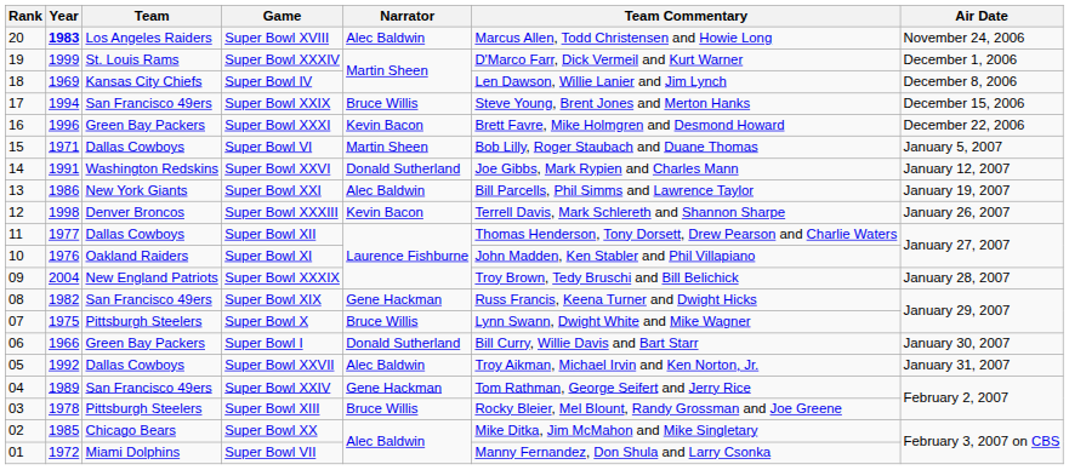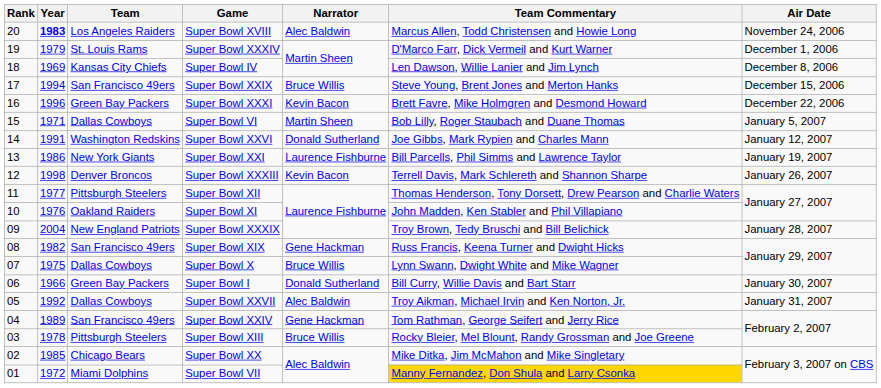 <table class="wikitable sortable">
 <tr>
 <th>Rank</th>
 <th>Year</th>
 <th>Team</th>
 <th>Game</th>
 <th>Narrator</th>
 <th>Team Commentary</th>
 <th>Air Date</th>
 </tr>
 <tr>
 <td>20</td>
 <td><strong><a href='#'>1983</a></strong></td>
 <td><a href='#'>Los Angeles Raiders</a></td>
 <td><a href='#'>Super Bowl XVIII</a></td>
 <td><a href='#'>Alec Baldwin</a></td>
 <td><a href='#'>Marcus Allen</a>, <a href='#'>Todd Christensen</a> and <a href='#'>Howie Long</a></td>
 <td>November 24, 2006</td>
 </tr>
 <tr>
 <td>19</td>
-<td><a href='#'>1999</a></td>
+<td><a href='#'>1979</a></td>
 <td><a href='#'>St. Louis Rams</a></td>
 <td><a href='#'>Super Bowl XXXIV</a></td>
 <td rowspan="2"><a href='#'>Martin Sheen</a></td>
 <td><a href='#'>D'Marco Farr</a>, <a href='#'>Dick Vermeil</a> and <a href='#'>Kurt Warner</a></td>
 <td>December 1, 2006</td>
 </tr>
 <tr>
 <td>18</td>
 <td><a href='#'>1969</a></td>
 <td><a href='#'>Kansas City Chiefs</a></td>
 <td><a href='#'>Super Bowl IV</a></td>
 <td><a href='#'>Len Dawson</a>, <a href='#'>Willie Lanier</a> and <a href='#'>Jim Lynch</a></td>
 <td>December 8, 2006</td>
 </tr>
 <tr>
 <td>17</td>
 <td><a href='#'>1994</a></td>
 <td><a href='#'>San Francisco 49ers</a></td>
 <td><a href='#'>Super Bowl XXIX</a></td>
 <td><a href='#'>Bruce Willis</a></td>
 <td><a href='#'>Steve Young</a>, <a href='#'>Brent Jones</a> and <a href='#'>Merton Hanks</a></td>
 <td>December 15, 2006</td>
 </tr>
 <tr>
 <td>16</td>
 <td><a href='#'>1996</a></td>
 <td><a href='#'>Green Bay Packers</a></td>
 <td><a href='#'>Super Bowl XXXI</a></td>
 <td><a href='#'>Kevin Bacon</a></td>
 <td><a href='#'>Brett Favre</a>, <a href='#'>Mike Holmgren</a> and <a href='#'>Desmond Howard</a></td>
 <td>December 22, 2006</td>
 </tr>
 <tr>
 <td>15</td>
 <td><a href='#'>1971</a></td>
 <td><a href='#'>Dallas Cowboys</a></td>
 <td><a href='#'>Super Bowl VI</a></td>
 <td><a href='#'>Martin Sheen</a></td>
 <td><a href='#'>Bob Lilly</a>, <a href='#'>Roger Staubach</a> and <a href='#'>Duane Thomas</a></td>
 <td>January 5, 2007</td>
 </tr>
 <tr>
 <td>14</td>
 <td><a href='#'>1991</a></td>
 <td><a href='#'>Washington Redskins</a></td>
 <td><a href='#'>Super Bowl XXVI</a></td>
 <td><a href='#'>Donald Sutherland</a></td>
 <td><a href='#'>Joe Gibbs</a>, <a href='#'>Mark Rypien</a> and <a href='#'>Charles Mann</a></td>
 <td>January 12, 2007</td>
 </tr>
 <tr>
 <td>13</td>
 <td><a href='#'>1986</a></td>
 <td><a href='#'>New York Giants</a></td>
 <td><a href='#'>Super Bowl XXI</a></td>
-<td><a href='#'>Alec Baldwin</a></td>
+<td><a href='#'>Laurence Fishburne</a></td>
 <td><a href='#'>Bill Parcells</a>, <a href='#'>Phil Simms</a> and <a href='#'>Lawrence Taylor</a></td>
 <td>January 19, 2007</td>
 </tr>
 <tr>
 <td>12</td>
 <td><a href='#'>1998</a></td>
 <td><a href='#'>Denver Broncos</a></td>
 <td><a href='#'>Super Bowl XXXIII</a></td>
 <td><a href='#'>Kevin Bacon</a></td>
 <td><a href='#'>Terrell Davis</a>, <a href='#'>Mark Schlereth</a> and <a href='#'>Shannon Sharpe</a></td>
 <td>January 26, 2007</td>
 </tr>
 <tr>
 <td>11</td>
 <td><a href='#'>1977</a></td>
-<td><a href='#'>Dallas Cowboys</a></td>
+<td><a href='#'>Pittsburgh Steelers</a></td>
 <td><a href='#'>Super Bowl XII</a></td>
 <td rowspan="3"><a href='#'>Laurence Fishburne</a></td>
 <td><a href='#'>Thomas Henderson</a>, <a href='#'>Tony Dorsett</a>, <a href='#'>Drew Pearson</a> and <a href='#'>Charlie Waters</a></td>
 <td rowspan="2">January 27, 2007</td>
 </tr>
 <tr>
 <td>10</td>
 <td><a href='#'>1976</a></td>
 <td><a href='#'>Oakland Raiders</a></td>
 <td><a href='#'>Super Bowl XI</a></td>
 <td><a href='#'>John Madden</a>, <a href='#'>Ken Stabler</a> and <a href='#'>Phil Villapiano</a></td>
 </tr>
 <tr>
 <td>09</td>
 <td><a href='#'>2004</a></td>
 <td><a href='#'>New England Patriots</a></td>
 <td><a href='#'>Super Bowl XXXIX</a></td>
 <td><a href='#'>Troy Brown</a>, <a href='#'>Tedy Bruschi</a> and <a href='#'>Bill Belichick</a></td>
 <td>January 28, 2007</td>
 </tr>
 <tr>
 <td>08</td>
 <td><a href='#'>1982</a></td>
 <td><a href='#'>San Francisco 49ers</a></td>
 <td><a href='#'>Super Bowl XIX</a></td>
 <td><a href='#'>Gene Hackman</a></td>
 <td><a href='#'>Russ Francis</a>, <a href='#'>Keena Turner</a> and <a href='#'>Dwight Hicks</a></td>
 <td rowspan="2">January 29, 2007</td>
 </tr>
 <tr>
 <td>07</td>
 <td><a href='#'>1975</a></td>
-<td><a href='#'>Pittsburgh Steelers</a></td>
+<td><a href='#'>Dallas Cowboys</a></td>
 <td><a href='#'>Super Bowl X</a></td>
 <td><a href='#'>Bruce Willis</a></td>
 <td><a href='#'>Lynn Swann</a>, <a href='#'>Dwight White</a> and <a href='#'>Mike Wagner</a></td>
 </tr>
 <tr>
 <td>06</td>
 <td><a href='#'>1966</a></td>
 <td><a href='#'>Green Bay Packers</a></td>
 <td><a href='#'>Super Bowl I</a></td>
 <td><a href='#'>Donald Sutherland</a></td>
 <td><a href='#'>Bill Curry</a>, <a href='#'>Willie Davis</a> and <a href='#'>Bart Starr</a></td>
 <td>January 30, 2007</td>
 </tr>
 <tr>
 <td>05</td>
 <td><a href='#'>1992</a></td>
 <td><a href='#'>Dallas Cowboys</a></td>
 <td><a href='#'>Super Bowl XXVII</a></td>
 <td><a href='#'>Alec Baldwin</a></td>
 <td><a href='#'>Troy Aikman</a>, <a href='#'>Michael Irvin</a> and <a href='#'>Ken Norton, Jr.</a></td>
 <td>January 31, 2007</td>
 </tr>
 <tr>
 <td>04</td>
 <td><a href='#'>1989</a></td>
 <td><a href='#'>San Francisco 49ers</a></td>
 <td><a href='#'>Super Bowl XXIV</a></td>
 <td><a href='#'>Gene Hackman</a></td>
 <td><a href='#'>Tom Rathman</a>, <a href='#'>George Seifert</a> and <a href='#'>Jerry Rice</a></td>
 <td rowspan="2">February 2, 2007</td>
 </tr>
 <tr>
 <td>03</td>
 <td><a href='#'>1978</a></td>
 <td><a href='#'>Pittsburgh Steelers</a></td>
 <td><a href='#'>Super Bowl XIII</a></td>
 <td><a href='#'>Bruce Willis</a></td>
 <td><a href='#'>Rocky Bleier</a>, <a href='#'>Mel Blount</a>, <a href='#'>Randy Grossman</a> and <a href='#'>Joe Greene</a></td>
 </tr>
 <tr>
 <td>02</td>
 <td><a href='#'>1985</a></td>
 <td><a href='#'>Chicago Bears</a></td>
 <td><a href='#'>Super Bowl XX</a></td>
 <td rowspan="2"><a href='#'>Alec Baldwin</a></td>
 <td><a href='#'>Mike Ditka</a>, <a href='#'>Jim McMahon</a> and <a href='#'>Mike Singletary</a></td>
 <td rowspan="2">February 3, 2007 on <a href='#'>CBS</a></td>
 </tr>
 <tr>
 <td>01</td>
 <td><a href='#'>1972</a></td>
 <td><a href='#'>Miami Dolphins</a></td>
 <td><a href='#'>Super Bowl VII</a></td>
-<td><a href='#'>Manny Fernandez</a>, <a href='#'>Don Shula</a> and <a href='#'>Larry Csonka</a></td>
+<td style="background: gold;"><a href='#'>Manny Fernandez</a>, <a href='#'>Don Shula</a> and <a href='#'>Larry Csonka</a></td>
 </tr>
 </table>
